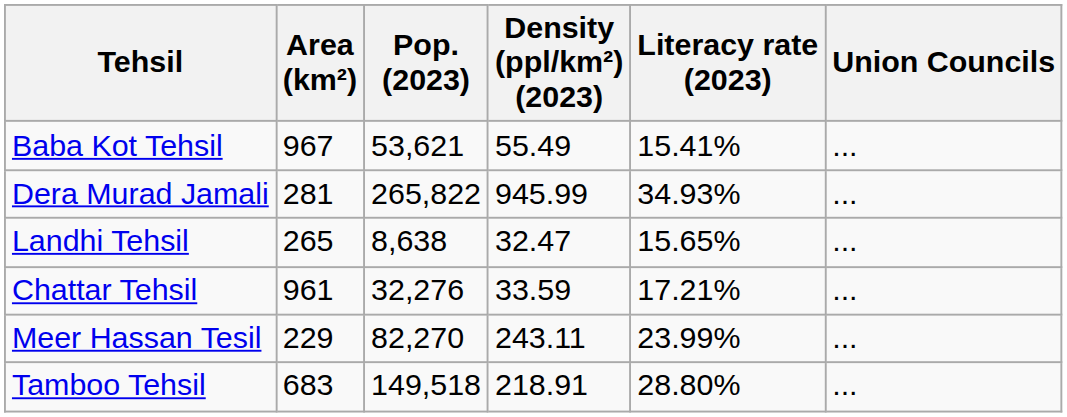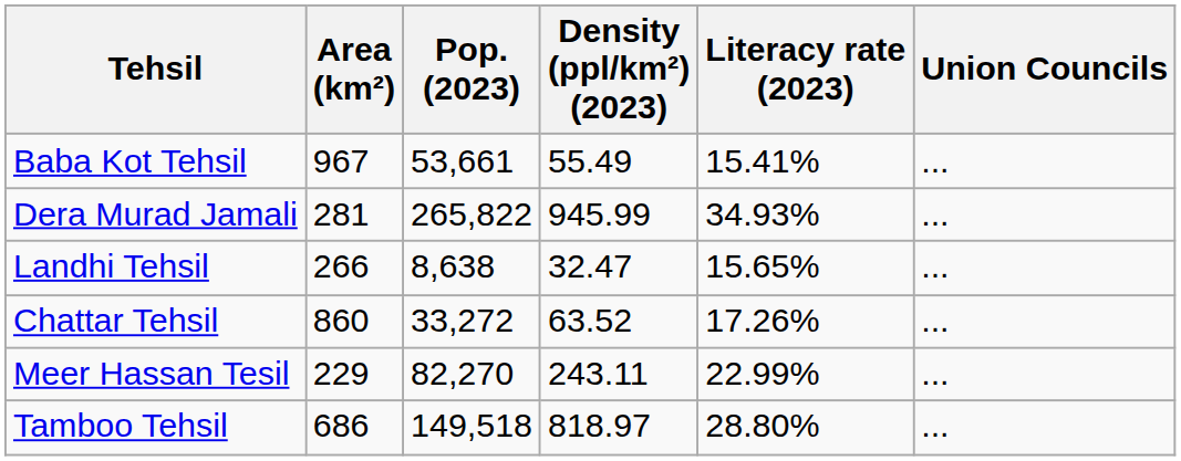 <table class="wikitable sortable static-row-numbers static-row-header-hash">
 <tr>
 <th>Tehsil</th>
 <th>Area<br>(km²)</th>
 <th>Pop.<br>(2023)</th>
 <th>Density<br>(ppl/km²)<br>(2023)</th>
 <th>Literacy rate<br>(2023)</th>
 <th>Union Councils</th>
 </tr>
 <tr>
 <td><a href='#'>Baba Kot Tehsil</a></td>
 <td>967</td>
-<td>53,621</td>
+<td>53,661</td>
 <td>55.49</td>
 <td>15.41%</td>
 <td>...</td>
 </tr>
 <tr>
 <td><a href='#'>Dera Murad Jamali</a></td>
 <td>281</td>
 <td>265,822</td>
 <td>945.99</td>
 <td>34.93%</td>
 <td>...</td>
 </tr>
 <tr>
 <td><a href='#'>Landhi Tehsil</a></td>
-<td>265</td>
+<td>266</td>
 <td>8,638</td>
 <td>32.47</td>
 <td>15.65%</td>
 <td>...</td>
 </tr>
 <tr>
 <td><a href='#'>Chattar Tehsil</a></td>
-<td>961</td>
-<td>32,276</td>
-<td>33.59</td>
-<td>17.21%</td>
+<td>860</td>
+<td>33,272</td>
+<td>63.52</td>
+<td>17.26%</td>
 <td>...</td>
 </tr>
 <tr>
 <td><a href='#'>Meer Hassan Tesil</a></td>
 <td>229</td>
 <td>82,270</td>
 <td>243.11</td>
-<td>23.99%</td>
+<td>22.99%</td>
 <td>...</td>
 </tr>
 <tr>
 <td><a href='#'>Tamboo Tehsil</a></td>
-<td>683</td>
+<td>686</td>
 <td>149,518</td>
-<td>218.91</td>
+<td>818.97</td>
 <td>28.80%</td>
 <td>...</td>
 </tr>
 </table>
